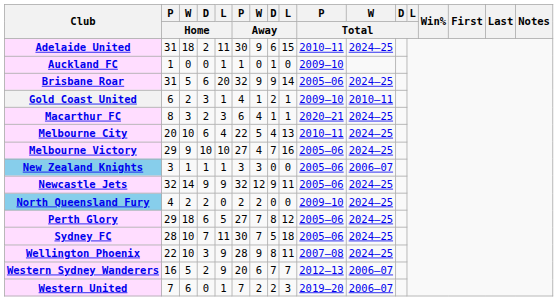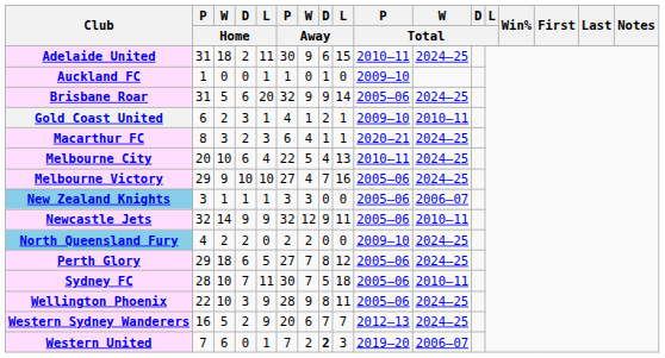 <table class="wikitable plainrowheaders sortable" style="text-align:center">
 <tr>
 <th scope=col rowspan=2>Club</th>
 <th scope=col>P</th>
 <th scope=col>W</th>
 <th scope=col>D</th>
 <th scope=col>L</th>
 <th scope=col>P</th>
 <th scope=col>W</th>
 <th scope=col>D</th>
 <th scope=col>L</th>
 <th scope=col>P</th>
 <th scope=col>W</th>
 <th scope=col>D</th>
 <th scope=col>L</th>
 <th rowspan=2 scope=col>Win%</th>
 <th rowspan=2 scope=col>First</th>
 <th rowspan=2 scope=col>Last</th>
 <th class="unsortable" rowspan=2 scope=col>Notes</th>
 </tr>
 <tr class="unsortable">
 <th colspan=4>Home</th>
 <th colspan=4>Away</th>
 <th colspan=4>Total</th>
 </tr>
 <tr>
 <th scope=row style=background:#FFDDFF><a href='#'>Adelaide United</a> </th>
 <td>31</td>
 <td>18</td>
 <td>2</td>
 <td>11</td>
 <td>30</td>
 <td>9</td>
 <td>6</td>
 <td>15<br></td>
 <td><a href='#'>2010–11</a></td>
 <td><a href='#'>2024–25</a></td>
 <td></td>
 </tr>
 <tr>
 <th scope=row style=background:#FFDDFF><a href='#'>Auckland FC</a> </th>
 <td>1</td>
 <td>0</td>
 <td>0</td>
 <td>1</td>
 <td>1</td>
 <td>0</td>
 <td>1</td>
 <td>0<br></td>
 <td><a href='#'>2009–10</a></td>
 <td></td>
 <td></td>
 </tr>
 <tr>
 <th scope=row style=background:#FFDDFF><a href='#'>Brisbane Roar</a> </th>
 <td>31</td>
 <td>5</td>
 <td>6</td>
 <td>20</td>
 <td>32</td>
 <td>9</td>
 <td>9</td>
 <td>14<br></td>
 <td><a href='#'>2005–06</a></td>
 <td><a href='#'>2024–25</a></td>
 <td></td>
 </tr>
 <tr>
 <th scope=row><a href='#'>Gold Coast United</a></th>
 <td>6</td>
 <td>2</td>
 <td>3</td>
 <td>1</td>
 <td>4</td>
 <td>1</td>
 <td>2</td>
 <td>1<br></td>
 <td><a href='#'>2009–10</a></td>
 <td><a href='#'>2010–11</a></td>
 <td></td>
 </tr>
 <tr>
 <th scope=row style=background:#FFDDFF><a href='#'>Macarthur FC</a> </th>
 <td>8</td>
 <td>3</td>
 <td>2</td>
 <td>3</td>
 <td>6</td>
 <td>4</td>
 <td>1</td>
 <td>1<br></td>
 <td><a href='#'>2020–21</a></td>
 <td><a href='#'>2024–25</a></td>
 <td></td>
 </tr>
 <tr>
 <th scope=row style=background:#FFDDFF><a href='#'>Melbourne City</a> </th>
 <td>20</td>
 <td>10</td>
 <td>6</td>
 <td>4</td>
 <td>22</td>
 <td>5</td>
 <td>4</td>
 <td>13<br></td>
 <td><a href='#'>2010–11</a></td>
 <td><a href='#'>2024–25</a></td>
 <td></td>
 </tr>
 <tr>
 <th scope=row style=background:#FFDDFF><a href='#'>Melbourne Victory</a> </th>
 <td>29</td>
 <td>9</td>
 <td>10</td>
 <td>10</td>
 <td>27</td>
 <td>4</td>
 <td>7</td>
 <td>16<br></td>
 <td><a href='#'>2005–06</a></td>
 <td><a href='#'>2024–25</a></td>
 <td></td>
 </tr>
 <tr>
 <th scope=row style=background:#87CEEB><a href='#'>New Zealand Knights</a> </th>
 <td>3</td>
 <td>1</td>
 <td>1</td>
 <td>1</td>
 <td>3</td>
 <td>3</td>
 <td>0</td>
 <td>0<br></td>
 <td><a href='#'>2005–06</a></td>
 <td><a href='#'>2006–07</a></td>
 <td></td>
 </tr>
 <tr>
 <th scope=row style=background:#FFDDFF><a href='#'>Newcastle Jets</a> </th>
 <td>32</td>
 <td>14</td>
 <td>9</td>
 <td>9</td>
 <td>32</td>
 <td>12</td>
 <td>9</td>
 <td>11<br></td>
 <td><a href='#'>2005–06</a></td>
-<td><a href='#'>2024–25</a></td>
+<td><a href='#'>2010–11</a></td>
 <td></td>
 </tr>
 <tr>
 <th scope=row style=background:#87CEEB><a href='#'>North Queensland Fury</a> </th>
 <td>4</td>
 <td>2</td>
 <td>2</td>
 <td>0</td>
 <td>2</td>
 <td>2</td>
 <td>0</td>
 <td>0<br></td>
 <td><a href='#'>2009–10</a></td>
 <td><a href='#'>2024–25</a></td>
 <td></td>
 </tr>
 <tr>
 <th scope=row style=background:#FFDDFF><a href='#'>Perth Glory</a> </th>
 <td>29</td>
 <td>18</td>
 <td>6</td>
 <td>5</td>
 <td>27</td>
 <td>7</td>
 <td>8</td>
 <td>12<br></td>
 <td><a href='#'>2005–06</a></td>
 <td><a href='#'>2024–25</a></td>
 <td></td>
 </tr>
 <tr>
 <th scope=row style=background:#FFDDFF><a href='#'>Sydney FC</a> </th>
 <td>28</td>
 <td>10</td>
 <td>7</td>
 <td>11</td>
 <td>30</td>
 <td>7</td>
 <td>5</td>
 <td>18<br></td>
 <td><a href='#'>2005–06</a></td>
-<td><a href='#'>2024–25</a></td>
+<td><a href='#'>2010–11</a></td>
 <td></td>
 </tr>
 <tr>
 <th scope=row style=background:#FFDDFF><a href='#'>Wellington Phoenix</a> </th>
 <td>22</td>
 <td>10</td>
 <td>3</td>
 <td>9</td>
 <td>28</td>
 <td>9</td>
 <td>8</td>
 <td>11<br></td>
-<td><a href='#'>2007–08</a></td>
+<td><a href='#'>2005–06</a></td>
 <td><a href='#'>2024–25</a></td>
 <td></td>
 </tr>
 <tr>
 <th scope=row style=background:#FFDDFF><a href='#'>Western Sydney Wanderers</a> </th>
 <td>16</td>
 <td>5</td>
 <td>2</td>
 <td>9</td>
 <td>20</td>
 <td>6</td>
 <td>7</td>
 <td>7<br></td>
 <td><a href='#'>2012–13</a></td>
-<td><a href='#'>2006–07</a></td>
+<td><a href='#'>2024–25</a></td>
 <td></td>
 </tr>
 <tr>
 <th scope=row style=background:#FFDDFF><a href='#'>Western United</a> </th>
 <td>7</td>
 <td>6</td>
 <td>0</td>
 <td>1</td>
 <td>7</td>
 <td>2</td>
-<td>2</td>
+<td><strong>2</strong></td>
 <td>3<br></td>
 <td><a href='#'>2019–20</a></td>
 <td><a href='#'>2006–07</a></td>
 <td></td>
 </tr>
 </table>
